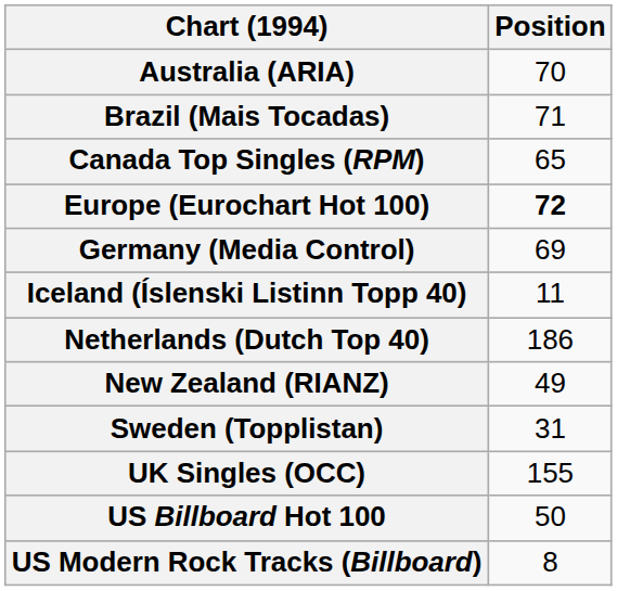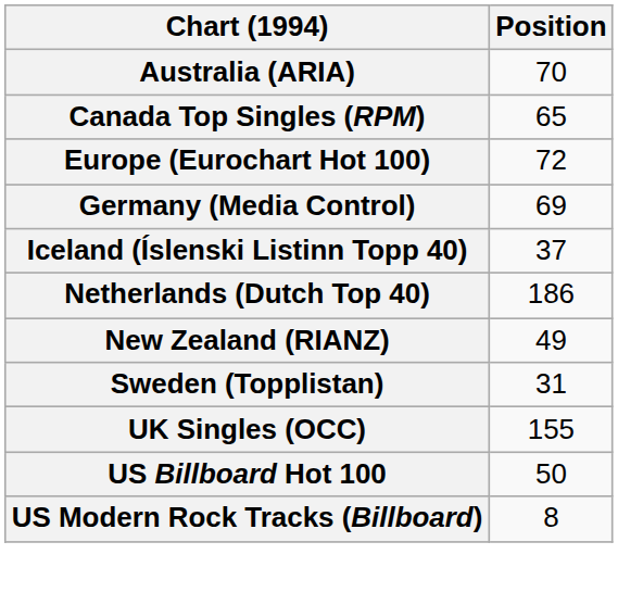 <table class="wikitable sortable plainrowheaders" style="text-align:center">
 <tr>
 <th>Chart (1994)</th>
 <th>Position</th>
 </tr>
 <tr>
 <th scope="row">Australia (ARIA)</th>
 <td>70</td>
 </tr>
 <tr>
-<th scope="row">Brazil (Mais Tocadas)</th>
-<td>71</td>
-</tr>
-<tr>
 <th scope="row">Canada Top Singles (<em>RPM</em>)</th>
 <td>65</td>
 </tr>
 <tr>
 <th scope="row">Europe (Eurochart Hot 100)</th>
-<td><strong>72</strong></td>
+<td>72</td>
 </tr>
 <tr>
 <th scope="row">Germany (Media Control)</th>
 <td>69</td>
 </tr>
 <tr>
 <th scope="row">Iceland (Íslenski Listinn Topp 40)</th>
-<td>11</td>
+<td>37</td>
 </tr>
 <tr>
 <th scope="row">Netherlands (Dutch Top 40)</th>
 <td>186</td>
 </tr>
 <tr>
 <th scope="row">New Zealand (RIANZ)</th>
 <td>49</td>
 </tr>
 <tr>
 <th scope="row">Sweden (Topplistan)</th>
 <td>31</td>
 </tr>
 <tr>
 <th scope="row">UK Singles (OCC)</th>
 <td>155</td>
 </tr>
 <tr>
 <th scope="row">US <em>Billboard</em> Hot 100</th>
 <td>50</td>
 </tr>
 <tr>
 <th scope="row">US Modern Rock Tracks (<em>Billboard</em>)</th>
 <td>8</td>
 </tr>
 </table>
